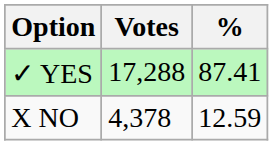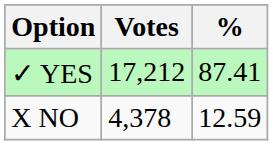 <table class="wikitable">
 <tr>
 <th>Option</th>
 <th>Votes</th>
 <th>%</th>
 </tr>
 <tr>
 <td style=background:#bbf8be>✓ YES</td>
-<td style=background:#bbf8be>17,288</td>
+<td style=background:#bbf8be>17,212</td>
 <td style=background:#bbf8be>87.41</td>
 </tr>
 <tr>
 <td>X NO</td>
 <td>4,378</td>
 <td>12.59</td>
 </tr>
 </table>
